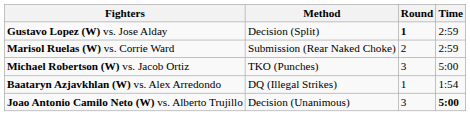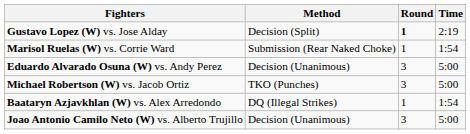 <table class="wikitable">
 <tr>
 <th>Fighters</th>
 <th>Method</th>
 <th>Round</th>
 <th>Time</th>
 </tr>
 <tr>
 <td><strong>Gustavo Lopez (W)</strong> vs. Jose Alday</td>
 <td>Decision (Split)</td>
 <td><strong>1</strong></td>
-<td>2:59</td>
+<td>2:19</td>
 </tr>
 <tr>
 <td><strong>Marisol Ruelas (W)</strong> vs. Corrie Ward</td>
 <td>Submission (Rear Naked Choke)</td>
-<td>2</td>
-<td>2:59</td>
+<td>1</td>
+<td>1:54</td>
+</tr>
+<tr>
+<td><strong>Eduardo Alvarado Osuna (W)</strong> vs. Andy Perez</td>
+<td>Decision (Unanimous)</td>
+<td>3</td>
+<td>5:00</td>
 </tr>
 <tr>
 <td><strong>Michael Robertson (W)</strong> vs. Jacob Ortiz</td>
 <td>TKO (Punches)</td>
 <td>3</td>
 <td>5:00</td>
 </tr>
 <tr>
 <td><strong>Baataryn Azjavkhlan (W)</strong> vs. Alex Arredondo</td>
 <td>DQ (Illegal Strikes)</td>
 <td>1</td>
 <td>1:54</td>
 </tr>
 <tr>
 <td><strong>Joao Antonio Camilo Neto (W)</strong> vs. Alberto Trujillo</td>
 <td>Decision (Unanimous)</td>
 <td>3</td>
-<td><strong>5:00</strong></td>
+<td>5:00</td>
 </tr>
 </table>
